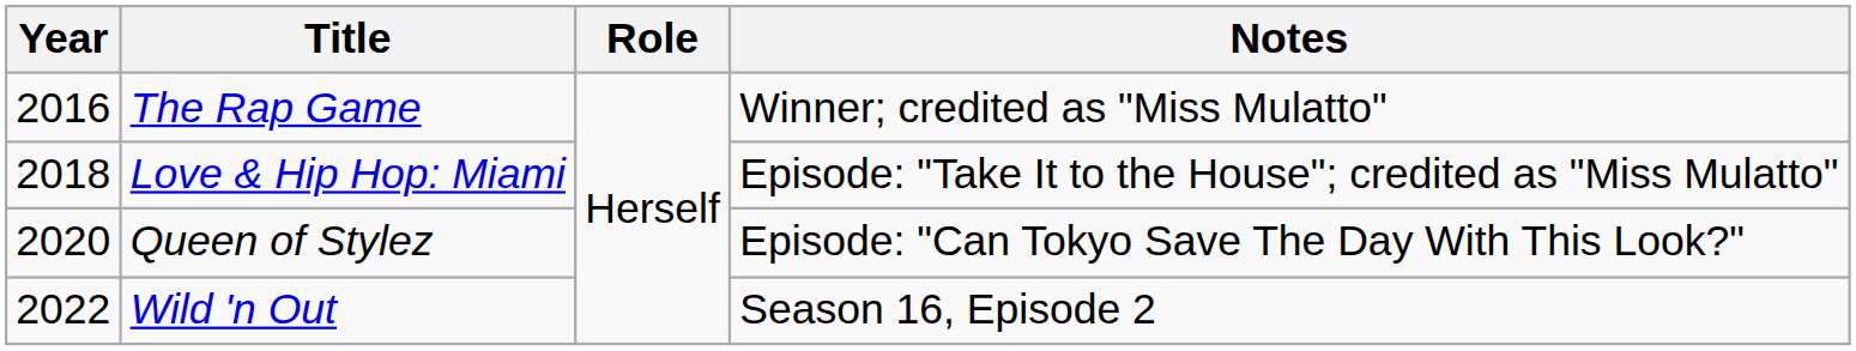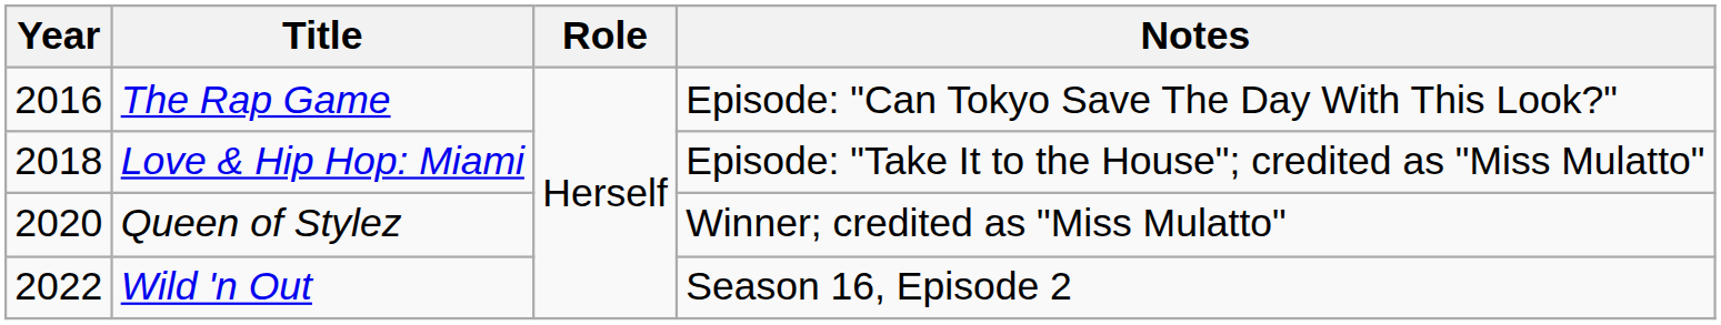 <table class="wikitable">
 <tr>
 <th>Year</th>
 <th>Title</th>
 <th>Role</th>
 <th>Notes</th>
 </tr>
 <tr>
 <td>2016</td>
 <td><em><a href='#'>The Rap Game</a></em></td>
 <td rowspan="4">Herself</td>
-<td>Winner; credited as "Miss Mulatto"</td>
+<td>Episode: "Can Tokyo Save The Day With This Look?"</td>
 </tr>
 <tr>
 <td>2018</td>
 <td><em><a href='#'>Love & Hip Hop: Miami</a></em></td>
 <td>Episode: "Take It to the House"; credited as "Miss Mulatto"</td>
 </tr>
 <tr>
 <td>2020</td>
 <td><em>Queen of Stylez</em></td>
-<td>Episode: "Can Tokyo Save The Day With This Look?"</td>
+<td>Winner; credited as "Miss Mulatto"</td>
 </tr>
 <tr>
 <td>2022</td>
 <td><em><a href='#'>Wild 'n Out</a></em></td>
 <td>Season 16, Episode 2</td>
 </tr>
 </table>
